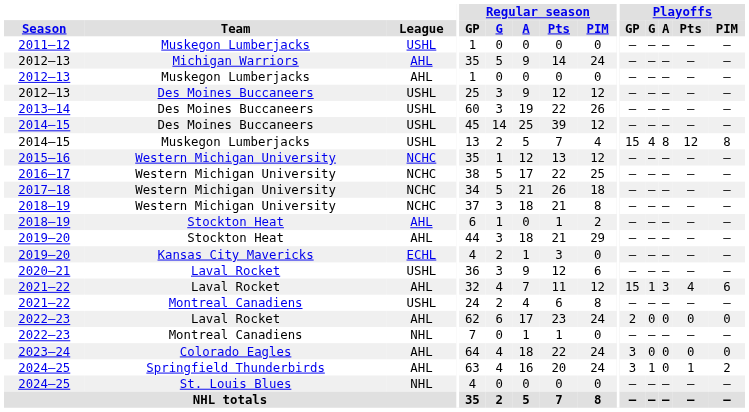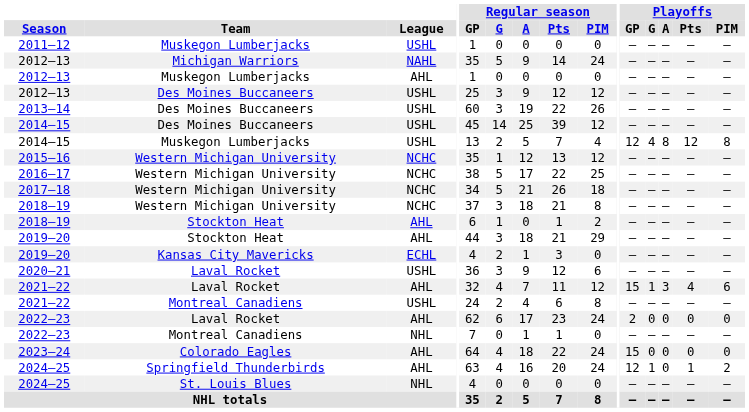 <table border="0" cellpadding="1" cellspacing="0" style="text-align:center; width:60em">
 <tr bgcolor="#e0e0e0">
 <th colspan="3" bgcolor="#ffffff"></th>
 <th rowspan="99" bgcolor="#ffffff"></th>
 <th colspan="5"><a href='#'>Regular season</a></th>
 <th rowspan="99" bgcolor="#ffffff"></th>
 <th colspan="5"><a href='#'>Playoffs</a></th>
 </tr>
 <tr bgcolor="#e0e0e0">
 <th><a href='#'>Season</a></th>
 <th>Team</th>
 <th>League</th>
 <th>GP</th>
 <th><a href='#'>G</a></th>
 <th><a href='#'>A</a></th>
 <th><a href='#'>Pts</a></th>
 <th><a href='#'>PIM</a></th>
 <th>GP</th>
 <th>G</th>
 <th>A</th>
 <th>Pts</th>
 <th>PIM</th>
 </tr>
 <tr>
 <td><a href='#'>2011–12</a></td>
 <td><a href='#'>Muskegon Lumberjacks</a></td>
 <td><a href='#'>USHL</a></td>
 <td>1</td>
 <td>0</td>
 <td>0</td>
 <td>0</td>
 <td>0</td>
 <td>—</td>
 <td>—</td>
 <td>—</td>
 <td>—</td>
 <td>—</td>
 </tr>
 <tr bgcolor="#f0f0f0">
 <td>2012–13</td>
 <td><a href='#'>Michigan Warriors</a></td>
-<td><a href='#'>AHL</a></td>
+<td><a href='#'>NAHL</a></td>
 <td>35</td>
 <td>5</td>
 <td>9</td>
 <td>14</td>
 <td>24</td>
 <td>—</td>
 <td>—</td>
 <td>—</td>
 <td>—</td>
 <td>—</td>
 </tr>
 <tr>
 <td><a href='#'>2012–13</a></td>
 <td>Muskegon Lumberjacks</td>
 <td>AHL</td>
 <td>1</td>
 <td>0</td>
 <td>0</td>
 <td>0</td>
 <td>0</td>
 <td>—</td>
 <td>—</td>
 <td>—</td>
 <td>—</td>
 <td>—</td>
 </tr>
 <tr bgcolor="#f0f0f0">
 <td>2012–13</td>
 <td><a href='#'>Des Moines Buccaneers</a></td>
 <td>USHL</td>
 <td>25</td>
 <td>3</td>
 <td>9</td>
 <td>12</td>
 <td>12</td>
 <td>—</td>
 <td>—</td>
 <td>—</td>
 <td>—</td>
 <td>—</td>
 </tr>
 <tr>
 <td><a href='#'>2013–14</a></td>
 <td>Des Moines Buccaneers</td>
 <td>USHL</td>
 <td>60</td>
 <td>3</td>
 <td>19</td>
 <td>22</td>
 <td>26</td>
 <td>—</td>
 <td>—</td>
 <td>—</td>
 <td>—</td>
 <td>—</td>
 </tr>
 <tr bgcolor="#f0f0f0">
 <td><a href='#'>2014–15</a></td>
 <td>Des Moines Buccaneers</td>
 <td>USHL</td>
 <td>45</td>
 <td>14</td>
 <td>25</td>
 <td>39</td>
 <td>12</td>
 <td>—</td>
 <td>—</td>
 <td>—</td>
 <td>—</td>
 <td>—</td>
 </tr>
 <tr>
 <td>2014–15</td>
 <td>Muskegon Lumberjacks</td>
 <td>USHL</td>
 <td>13</td>
 <td>2</td>
 <td>5</td>
 <td>7</td>
 <td>4</td>
-<td>15</td>
+<td>12</td>
 <td>4</td>
 <td>8</td>
 <td>12</td>
 <td>8</td>
 </tr>
 <tr bgcolor="#f0f0f0">
 <td><a href='#'>2015–16</a></td>
 <td><a href='#'>Western Michigan University</a></td>
 <td><a href='#'>NCHC</a></td>
 <td>35</td>
 <td>1</td>
 <td>12</td>
 <td>13</td>
 <td>12</td>
 <td>—</td>
 <td>—</td>
 <td>—</td>
 <td>—</td>
 <td>—</td>
 </tr>
 <tr>
 <td><a href='#'>2016–17</a></td>
 <td>Western Michigan University</td>
 <td>NCHC</td>
 <td>38</td>
 <td>5</td>
 <td>17</td>
 <td>22</td>
 <td>25</td>
 <td>—</td>
 <td>—</td>
 <td>—</td>
 <td>—</td>
 <td>—</td>
 </tr>
 <tr bgcolor="#f0f0f0">
 <td><a href='#'>2017–18</a></td>
 <td>Western Michigan University</td>
 <td>NCHC</td>
 <td>34</td>
 <td>5</td>
 <td>21</td>
 <td>26</td>
 <td>18</td>
 <td>—</td>
 <td>—</td>
 <td>—</td>
 <td>—</td>
 <td>—</td>
 </tr>
 <tr>
 <td><a href='#'>2018–19</a></td>
 <td>Western Michigan University</td>
 <td>NCHC</td>
 <td>37</td>
 <td>3</td>
 <td>18</td>
 <td>21</td>
 <td>8</td>
 <td>—</td>
 <td>—</td>
 <td>—</td>
 <td>—</td>
 <td>—</td>
 </tr>
 <tr bgcolor="#f0f0f0">
 <td><a href='#'>2018–19</a></td>
 <td><a href='#'>Stockton Heat</a></td>
 <td><a href='#'>AHL</a></td>
 <td>6</td>
 <td>1</td>
 <td>0</td>
 <td>1</td>
 <td>2</td>
 <td>—</td>
 <td>—</td>
 <td>—</td>
 <td>—</td>
 <td>—</td>
 </tr>
 <tr>
 <td><a href='#'>2019–20</a></td>
 <td>Stockton Heat</td>
 <td>AHL</td>
 <td>44</td>
 <td>3</td>
 <td>18</td>
 <td>21</td>
 <td>29</td>
 <td>—</td>
 <td>—</td>
 <td>—</td>
 <td>—</td>
 <td>—</td>
 </tr>
 <tr bgcolor="#f0f0f0">
 <td><a href='#'>2019–20</a></td>
 <td><a href='#'>Kansas City Mavericks</a></td>
 <td><a href='#'>ECHL</a></td>
 <td>4</td>
 <td>2</td>
 <td>1</td>
 <td>3</td>
 <td>0</td>
 <td>—</td>
 <td>—</td>
 <td>—</td>
 <td>—</td>
 <td>—</td>
 </tr>
 <tr>
 <td><a href='#'>2020–21</a></td>
 <td><a href='#'>Laval Rocket</a></td>
 <td>USHL</td>
 <td>36</td>
 <td>3</td>
 <td>9</td>
 <td>12</td>
 <td>6</td>
 <td>—</td>
 <td>—</td>
 <td>—</td>
 <td>—</td>
 <td>—</td>
 </tr>
 <tr bgcolor="#f0f0f0">
 <td><a href='#'>2021–22</a></td>
 <td>Laval Rocket</td>
 <td>AHL</td>
 <td>32</td>
 <td>4</td>
 <td>7</td>
 <td>11</td>
 <td>12</td>
 <td>15</td>
 <td>1</td>
 <td>3</td>
 <td>4</td>
 <td>6</td>
 </tr>
 <tr>
 <td><a href='#'>2021–22</a></td>
 <td><a href='#'>Montreal Canadiens</a></td>
 <td>USHL</td>
 <td>24</td>
 <td>2</td>
 <td>4</td>
 <td>6</td>
 <td>8</td>
 <td>—</td>
 <td>—</td>
 <td>—</td>
 <td>—</td>
 <td>—</td>
 </tr>
 <tr bgcolor="#f0f0f0">
 <td><a href='#'>2022–23</a></td>
 <td>Laval Rocket</td>
 <td>AHL</td>
 <td>62</td>
 <td>6</td>
 <td>17</td>
 <td>23</td>
 <td>24</td>
 <td>2</td>
 <td>0</td>
 <td>0</td>
 <td>0</td>
 <td>0</td>
 </tr>
 <tr>
 <td><a href='#'>2022–23</a></td>
 <td>Montreal Canadiens</td>
 <td>NHL</td>
 <td>7</td>
 <td>0</td>
 <td>1</td>
 <td>1</td>
 <td>0</td>
 <td>—</td>
 <td>—</td>
 <td>—</td>
 <td>—</td>
 <td>—</td>
 </tr>
 <tr bgcolor="#f0f0f0">
 <td><a href='#'>2023–24</a></td>
 <td><a href='#'>Colorado Eagles</a></td>
 <td>AHL</td>
 <td>64</td>
 <td>4</td>
 <td>18</td>
 <td>22</td>
 <td>24</td>
-<td>3</td>
+<td>15</td>
 <td>0</td>
 <td>0</td>
 <td>0</td>
 <td>0</td>
 </tr>
 <tr>
 <td><a href='#'>2024–25</a></td>
 <td><a href='#'>Springfield Thunderbirds</a></td>
 <td>AHL</td>
 <td>63</td>
 <td>4</td>
 <td>16</td>
 <td>20</td>
 <td>24</td>
-<td>3</td>
+<td>12</td>
 <td>1</td>
 <td>0</td>
 <td>1</td>
 <td>2</td>
 </tr>
 <tr bgcolor="#f0f0f0">
 <td><a href='#'>2024–25</a></td>
 <td><a href='#'>St. Louis Blues</a></td>
 <td>NHL</td>
 <td>4</td>
 <td>0</td>
 <td>0</td>
 <td>0</td>
 <td>0</td>
 <td>–</td>
 <td>–</td>
 <td>–</td>
 <td>–</td>
 <td>–</td>
 </tr>
 <tr bgcolor="#e0e0e0">
 <th colspan="3">NHL totals</th>
 <th>35</th>
 <th>2</th>
 <th>5</th>
 <th>7</th>
 <th>8</th>
 <th>—</th>
 <th>—</th>
 <th>—</th>
 <th>—</th>
 <th>—</th>
 </tr>
 </table>
